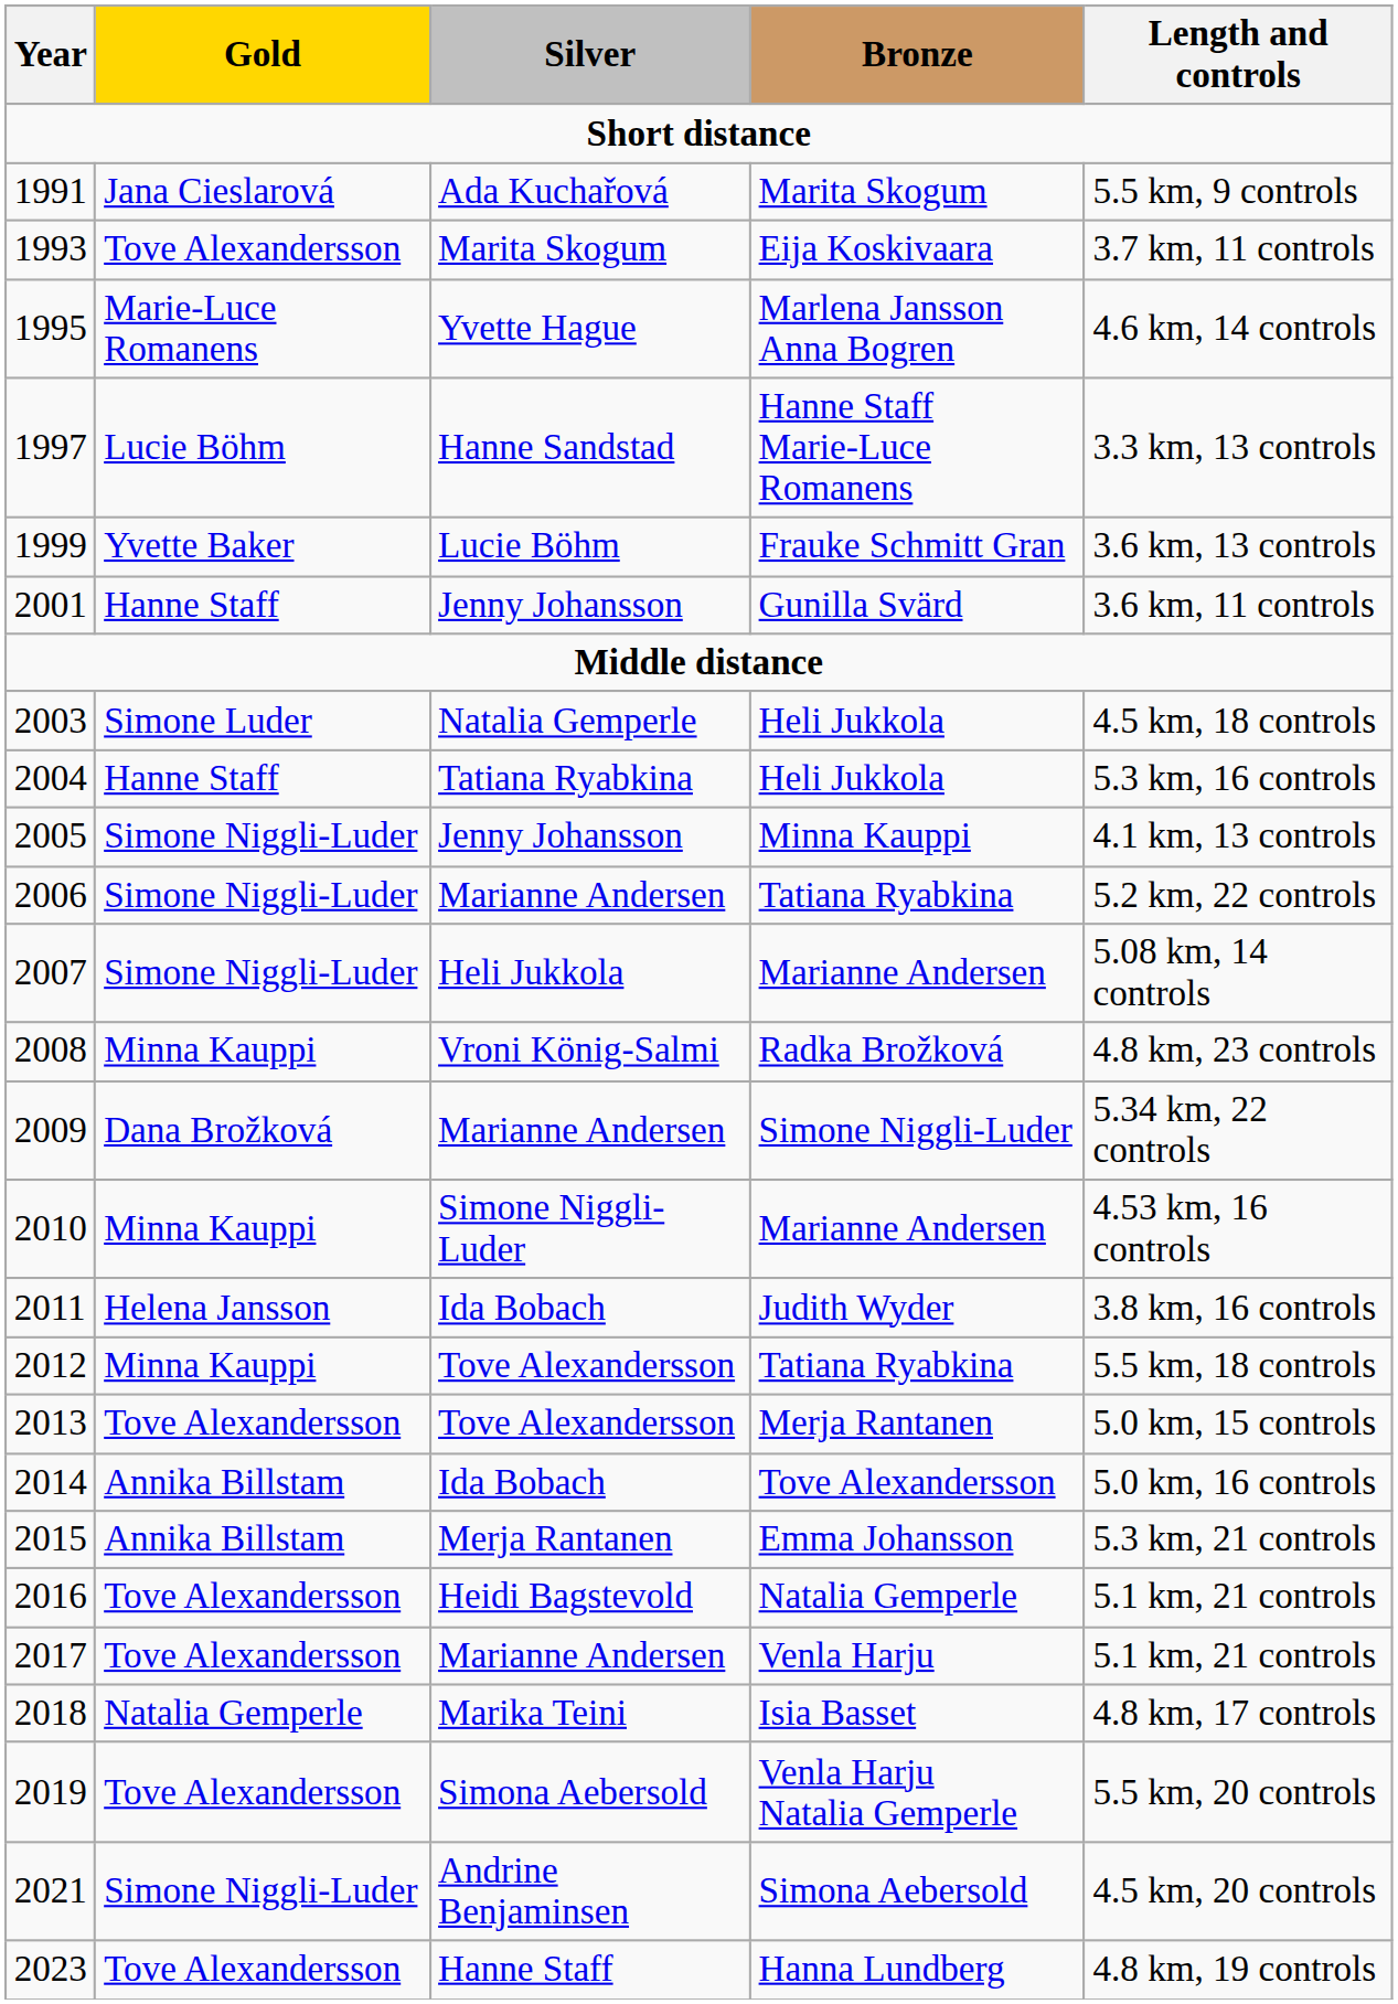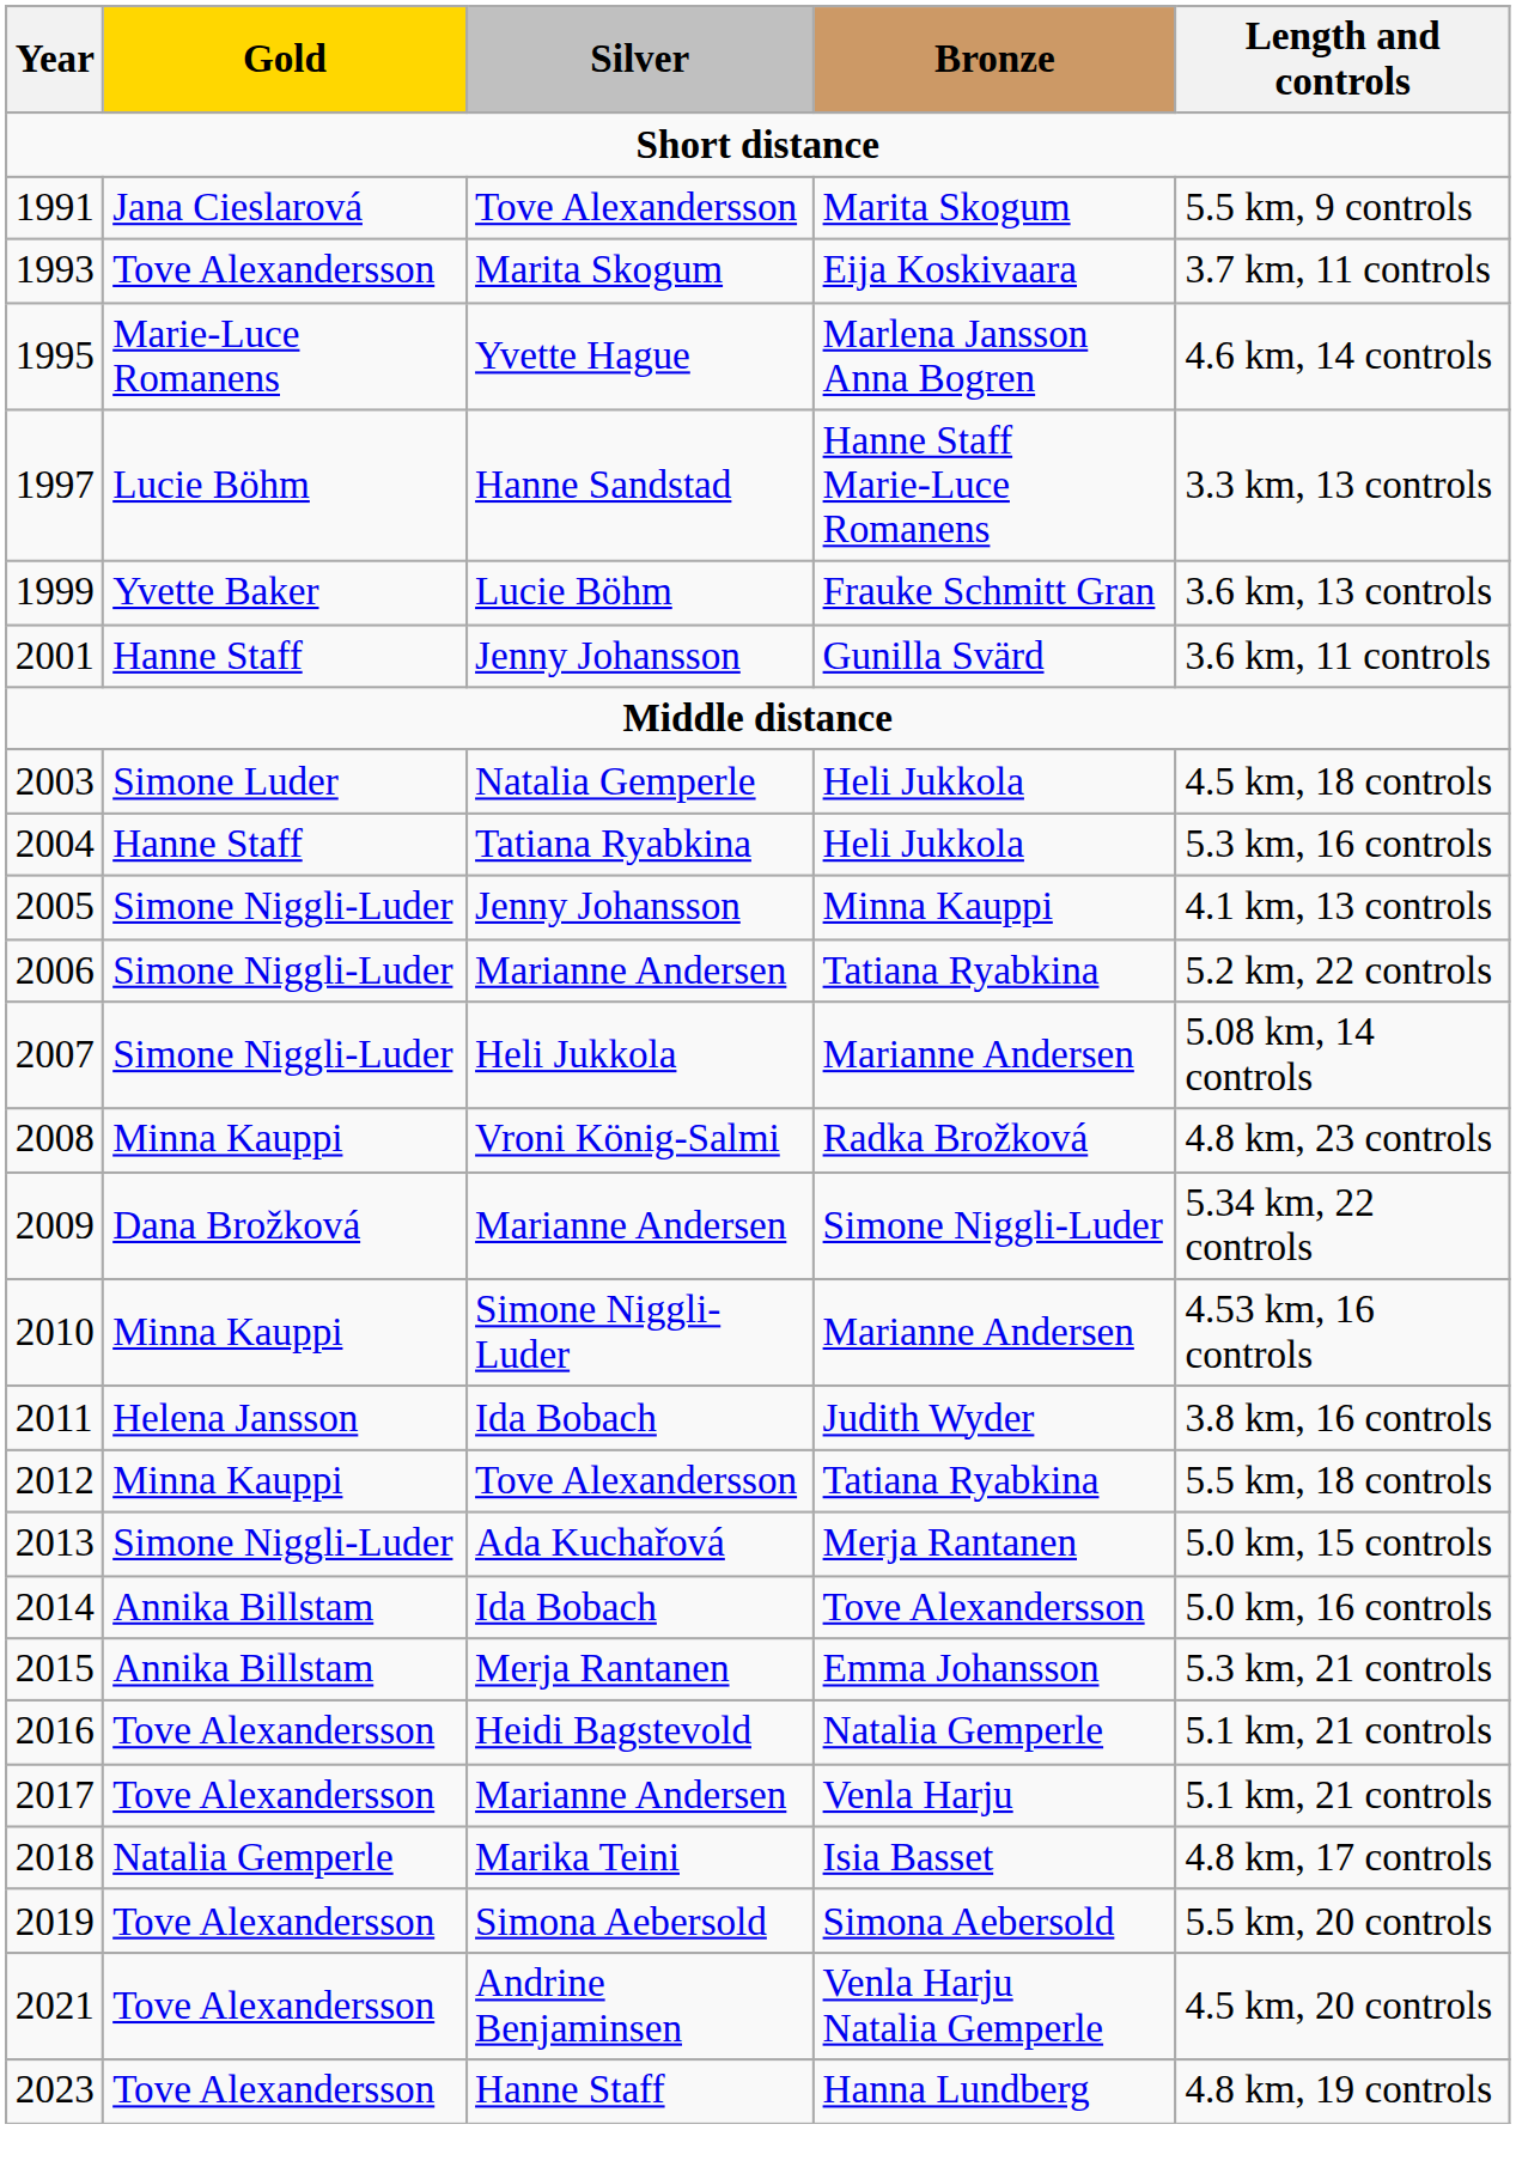 <table class="wikitable">
 <tr>
 <th>Year</th>
 <th style=background-color:gold>Gold</th>
 <th style=background-color:silver>Silver</th>
 <th style=background-color:#c96>Bronze</th>
 <th>Length and controls</th>
 </tr>
 <tr>
 <td colspan="6" align=center><strong>Short distance</strong></td>
 </tr>
 <tr>
 <td>1991</td>
 <td> <a href='#'>Jana Cieslarová</a></td>
-<td> <a href='#'>Ada Kuchařová</a></td>
+<td> <a href='#'>Tove Alexandersson</a></td>
 <td> <a href='#'>Marita Skogum</a></td>
 <td>5.5 km, 9 controls</td>
 </tr>
 <tr>
 <td>1993</td>
 <td> <a href='#'>Tove Alexandersson</a></td>
 <td> <a href='#'>Marita Skogum</a></td>
 <td> <a href='#'>Eija Koskivaara</a></td>
 <td>3.7 km, 11 controls</td>
 </tr>
 <tr>
 <td>1995</td>
 <td> <a href='#'>Marie-Luce Romanens</a></td>
 <td> <a href='#'>Yvette Hague</a></td>
 <td> <a href='#'>Marlena Jansson</a><br>  <a href='#'>Anna Bogren</a></td>
 <td>4.6 km, 14 controls</td>
 </tr>
 <tr>
 <td>1997</td>
 <td> <a href='#'>Lucie Böhm</a></td>
 <td> <a href='#'>Hanne Sandstad</a></td>
 <td> <a href='#'>Hanne Staff</a><br>  <a href='#'>Marie-Luce Romanens</a></td>
 <td>3.3 km, 13 controls</td>
 </tr>
 <tr>
 <td>1999</td>
 <td> <a href='#'>Yvette Baker</a></td>
 <td> <a href='#'>Lucie Böhm</a></td>
 <td> <a href='#'>Frauke Schmitt Gran</a></td>
 <td>3.6 km, 13 controls</td>
 </tr>
 <tr>
 <td>2001</td>
 <td> <a href='#'>Hanne Staff</a></td>
 <td> <a href='#'>Jenny Johansson</a></td>
 <td> <a href='#'>Gunilla Svärd</a></td>
 <td>3.6 km, 11 controls</td>
 </tr>
 <tr>
 <td colspan="6" align=center><strong>Middle distance</strong></td>
 </tr>
 <tr>
 <td>2003</td>
 <td> <a href='#'>Simone Luder</a></td>
 <td> <a href='#'>Natalia Gemperle</a></td>
 <td> <a href='#'>Heli Jukkola</a></td>
 <td>4.5 km, 18 controls</td>
 </tr>
 <tr>
 <td>2004</td>
 <td> <a href='#'>Hanne Staff</a></td>
 <td> <a href='#'>Tatiana Ryabkina</a></td>
 <td> <a href='#'>Heli Jukkola</a></td>
 <td>5.3 km, 16 controls</td>
 </tr>
 <tr>
 <td>2005</td>
 <td> <a href='#'>Simone Niggli-Luder</a></td>
 <td> <a href='#'>Jenny Johansson</a></td>
 <td> <a href='#'>Minna Kauppi</a></td>
 <td>4.1 km, 13 controls</td>
 </tr>
 <tr>
 <td>2006</td>
 <td> <a href='#'>Simone Niggli-Luder</a></td>
 <td> <a href='#'>Marianne Andersen</a></td>
 <td> <a href='#'>Tatiana Ryabkina</a></td>
 <td>5.2 km, 22 controls</td>
 </tr>
 <tr>
 <td>2007</td>
 <td> <a href='#'>Simone Niggli-Luder</a></td>
 <td> <a href='#'>Heli Jukkola</a></td>
 <td> <a href='#'>Marianne Andersen</a></td>
 <td>5.08 km, 14 controls</td>
 </tr>
 <tr>
 <td>2008</td>
 <td> <a href='#'>Minna Kauppi</a></td>
 <td> <a href='#'>Vroni König-Salmi</a></td>
 <td> <a href='#'>Radka Brožková</a></td>
 <td>4.8 km, 23 controls</td>
 </tr>
 <tr>
 <td>2009</td>
 <td> <a href='#'>Dana Brožková</a></td>
 <td> <a href='#'>Marianne Andersen</a></td>
 <td> <a href='#'>Simone Niggli-Luder</a></td>
 <td>5.34 km, 22 controls</td>
 </tr>
 <tr>
 <td>2010</td>
 <td> <a href='#'>Minna Kauppi</a></td>
 <td> <a href='#'>Simone Niggli-Luder</a></td>
 <td> <a href='#'>Marianne Andersen</a></td>
 <td>4.53 km, 16 controls</td>
 </tr>
 <tr>
 <td>2011</td>
 <td> <a href='#'>Helena Jansson</a></td>
 <td> <a href='#'>Ida Bobach</a></td>
 <td> <a href='#'>Judith Wyder</a></td>
 <td>3.8 km, 16 controls</td>
 </tr>
 <tr>
 <td>2012</td>
 <td> <a href='#'>Minna Kauppi</a></td>
 <td> <a href='#'>Tove Alexandersson</a></td>
 <td> <a href='#'>Tatiana Ryabkina</a></td>
 <td>5.5 km, 18 controls</td>
 </tr>
 <tr>
 <td>2013</td>
-<td> <a href='#'>Tove Alexandersson</a></td>
-<td> <a href='#'>Tove Alexandersson</a></td>
+<td> <a href='#'>Simone Niggli-Luder</a></td>
+<td> <a href='#'>Ada Kuchařová</a></td>
 <td> <a href='#'>Merja Rantanen</a></td>
 <td>5.0 km, 15 controls</td>
 </tr>
 <tr>
 <td>2014</td>
 <td> <a href='#'>Annika Billstam</a></td>
 <td> <a href='#'>Ida Bobach</a></td>
 <td> <a href='#'>Tove Alexandersson</a></td>
 <td>5.0 km, 16 controls</td>
 </tr>
 <tr>
 <td>2015</td>
 <td> <a href='#'>Annika Billstam</a></td>
 <td> <a href='#'>Merja Rantanen</a></td>
 <td> <a href='#'>Emma Johansson</a></td>
 <td>5.3 km, 21 controls</td>
 </tr>
 <tr>
 <td>2016</td>
 <td> <a href='#'>Tove Alexandersson</a></td>
 <td> <a href='#'>Heidi Bagstevold</a></td>
 <td> <a href='#'>Natalia Gemperle</a></td>
 <td>5.1 km, 21 controls</td>
 </tr>
 <tr>
 <td>2017</td>
 <td> <a href='#'>Tove Alexandersson</a></td>
 <td> <a href='#'>Marianne Andersen</a></td>
 <td> <a href='#'>Venla Harju</a></td>
 <td>5.1 km, 21 controls</td>
 </tr>
 <tr>
 <td>2018</td>
 <td> <a href='#'>Natalia Gemperle</a></td>
 <td> <a href='#'>Marika Teini</a></td>
 <td> <a href='#'>Isia Basset</a></td>
 <td>4.8 km, 17 controls</td>
 </tr>
 <tr>
 <td>2019</td>
 <td> <a href='#'>Tove Alexandersson</a></td>
 <td> <a href='#'>Simona Aebersold</a></td>
-<td> <a href='#'>Venla Harju</a> <br>  <a href='#'>Natalia Gemperle</a></td>
+<td> <a href='#'>Simona Aebersold</a></td>
 <td>5.5 km, 20 controls</td>
 </tr>
 <tr>
 <td>2021</td>
-<td> <a href='#'>Simone Niggli-Luder</a></td>
+<td> <a href='#'>Tove Alexandersson</a></td>
 <td> <a href='#'>Andrine Benjaminsen</a></td>
-<td> <a href='#'>Simona Aebersold</a></td>
+<td> <a href='#'>Venla Harju</a> <br>  <a href='#'>Natalia Gemperle</a></td>
 <td>4.5 km, 20 controls</td>
 </tr>
 <tr>
 <td>2023</td>
 <td> <a href='#'>Tove Alexandersson</a></td>
 <td> <a href='#'>Hanne Staff</a></td>
 <td> <a href='#'>Hanna Lundberg</a></td>
 <td>4.8 km, 19 controls</td>
 </tr>
 </table>
